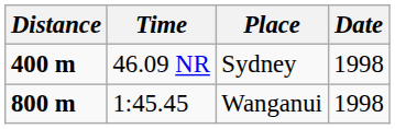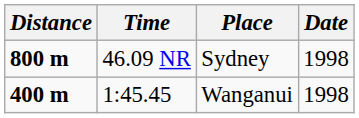 <table class="wikitable">
 <tr>
 <th><em>Distance</em></th>
 <th><em>Time</em></th>
 <th><em>Place</em></th>
 <th><em>Date</em></th>
 </tr>
 <tr>
-<td><strong>400 m</strong></td>
+<td><strong>800 m</strong></td>
 <td>46.09 <a href='#'>NR</a></td>
 <td>Sydney</td>
 <td>1998</td>
 </tr>
 <tr>
-<td><strong>800 m</strong></td>
+<td><strong>400 m</strong></td>
 <td>1:45.45</td>
 <td>Wanganui</td>
 <td>1998</td>
 </tr>
 </table>
